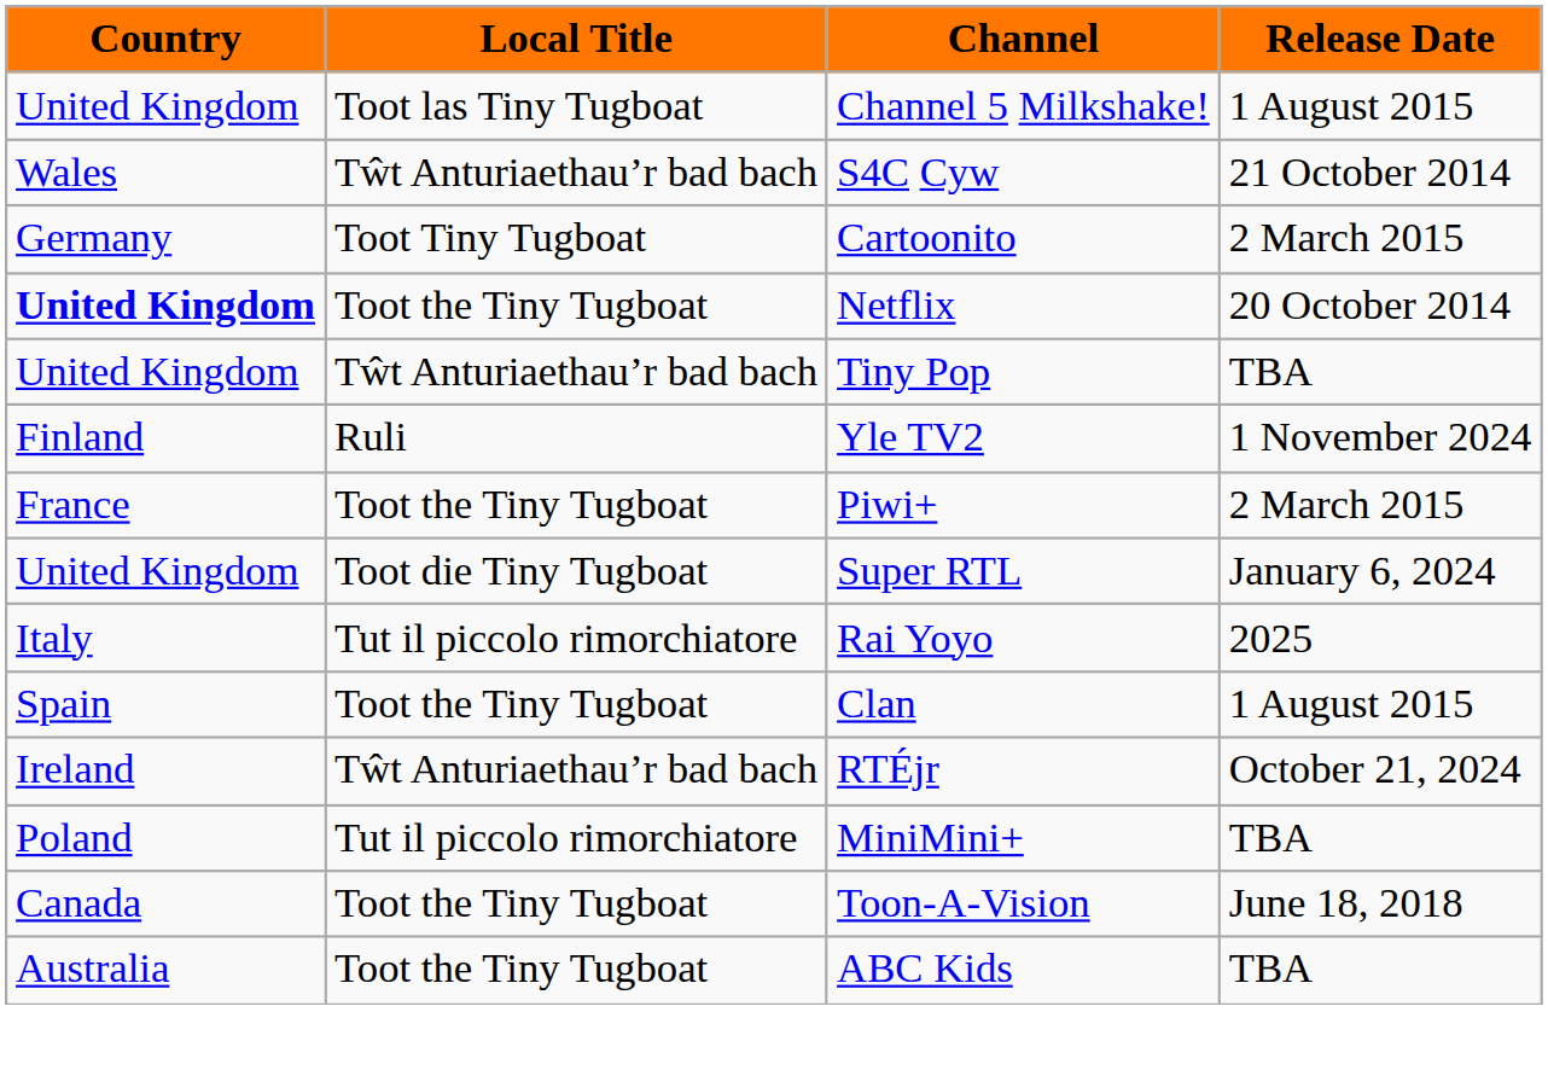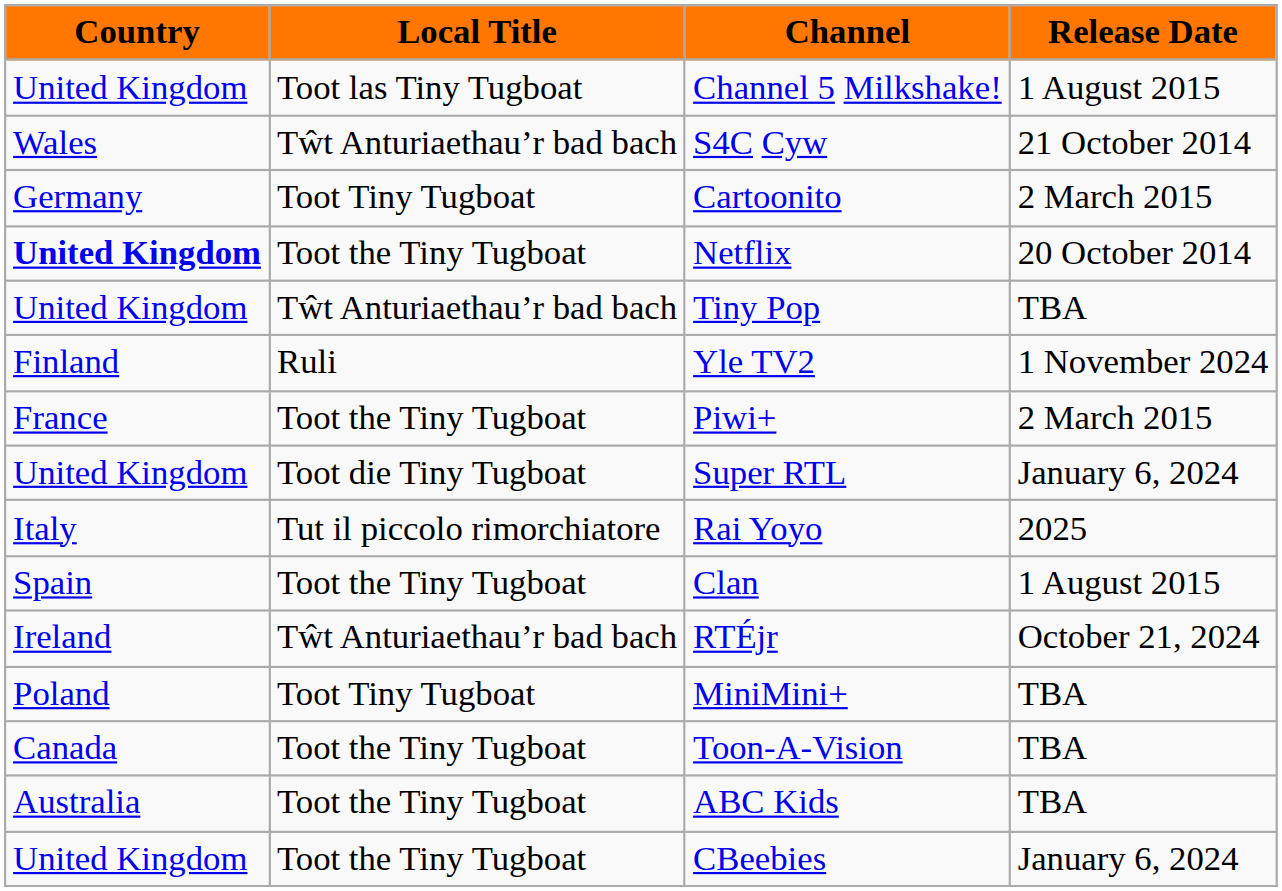 <table class="wikitable">
 <tr>
 <th style="background: #ff7700;"><strong>Country</strong></th>
 <th style="background: #ff7700;"><strong>Local Title</strong></th>
 <th style="background: #ff7700;"><strong>Channel</strong></th>
 <th style="background: #ff7700;"><strong>Release Date</strong></th>
 </tr>
 <tr>
 <td><a href='#'>United Kingdom</a></td>
 <td>Toot las Tiny Tugboat</td>
 <td><a href='#'>Channel 5</a> <a href='#'>Milkshake!</a></td>
 <td>1 August 2015</td>
 </tr>
 <tr>
 <td><a href='#'>Wales</a></td>
 <td>Tŵt Anturiaethau’r bad bach</td>
 <td><a href='#'>S4C</a> <a href='#'>Cyw</a></td>
 <td>21 October 2014</td>
 </tr>
 <tr>
 <td><a href='#'>Germany</a></td>
 <td>Toot Tiny Tugboat</td>
 <td><a href='#'>Cartoonito</a></td>
 <td>2 March 2015</td>
 </tr>
 <tr>
 <td><strong><a href='#'>United Kingdom</a></strong></td>
 <td>Toot the Tiny Tugboat</td>
 <td><a href='#'>Netflix</a></td>
 <td>20 October 2014</td>
 </tr>
 <tr>
 <td><a href='#'>United Kingdom</a></td>
 <td>Tŵt Anturiaethau’r bad bach</td>
 <td><a href='#'>Tiny Pop</a></td>
 <td>TBA</td>
 </tr>
 <tr>
 <td><a href='#'>Finland</a></td>
 <td>Ruli</td>
 <td><a href='#'>Yle TV2</a></td>
 <td>1 November 2024</td>
 </tr>
 <tr>
 <td><a href='#'>France</a></td>
 <td>Toot the Tiny Tugboat</td>
 <td><a href='#'>Piwi+</a></td>
 <td>2 March 2015</td>
 </tr>
 <tr>
 <td><a href='#'>United Kingdom</a></td>
 <td>Toot die Tiny Tugboat</td>
 <td><a href='#'>Super RTL</a></td>
 <td>January 6, 2024</td>
 </tr>
 <tr>
 <td><a href='#'>Italy</a></td>
 <td>Tut il piccolo rimorchiatore</td>
 <td><a href='#'>Rai Yoyo</a></td>
 <td>2025</td>
 </tr>
 <tr>
 <td><a href='#'>Spain</a></td>
 <td>Toot the Tiny Tugboat</td>
 <td><a href='#'>Clan</a></td>
 <td>1 August 2015</td>
 </tr>
 <tr>
 <td><a href='#'>Ireland</a></td>
 <td>Tŵt Anturiaethau’r bad bach</td>
 <td><a href='#'>RTÉjr</a></td>
 <td>October 21, 2024</td>
 </tr>
 <tr>
 <td><a href='#'>Poland</a></td>
-<td>Tut il piccolo rimorchiatore</td>
+<td>Toot Tiny Tugboat</td>
 <td><a href='#'>MiniMini+</a></td>
 <td>TBA</td>
 </tr>
 <tr>
 <td><a href='#'>Canada</a></td>
 <td>Toot the Tiny Tugboat</td>
 <td><a href='#'>Toon-A-Vision</a></td>
-<td>June 18, 2018</td>
+<td>TBA</td>
 </tr>
 <tr>
 <td><a href='#'>Australia</a></td>
 <td>Toot the Tiny Tugboat</td>
 <td><a href='#'>ABC Kids</a></td>
 <td>TBA</td>
 </tr>
+<tr>
+<td><a href='#'>United Kingdom</a></td>
+<td>Toot the Tiny Tugboat</td>
+<td><a href='#'>CBeebies</a></td>
+<td>January 6, 2024</td>
+</tr>
 </table>
